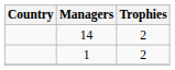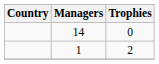 <table class="wikitable sortable">
 <tr>
 <th>Country</th>
 <th>Managers</th>
 <th>Trophies</th>
 </tr>
 <tr>
 <td align=center></td>
 <td align=center>14</td>
-<td align=center>2</td>
+<td align=center>0</td>
 </tr>
 <tr>
 <td align=center></td>
 <td align=center>1</td>
 <td align=center>2</td>
 </tr>
 <tr>
 </tr>
 </table>
